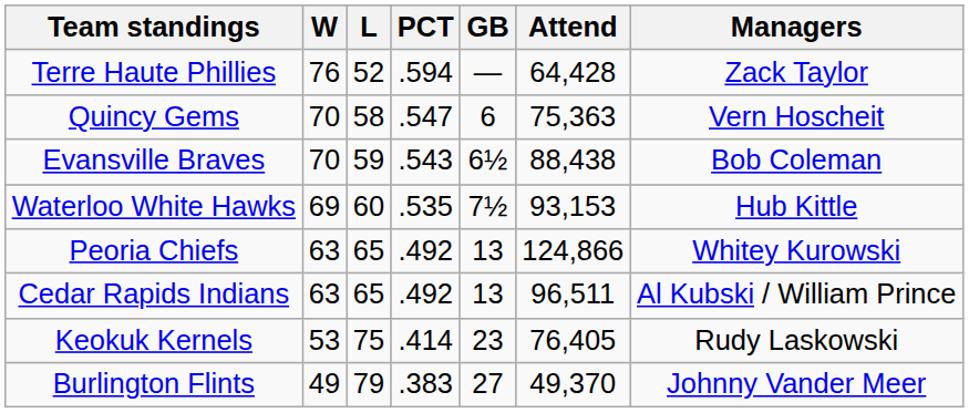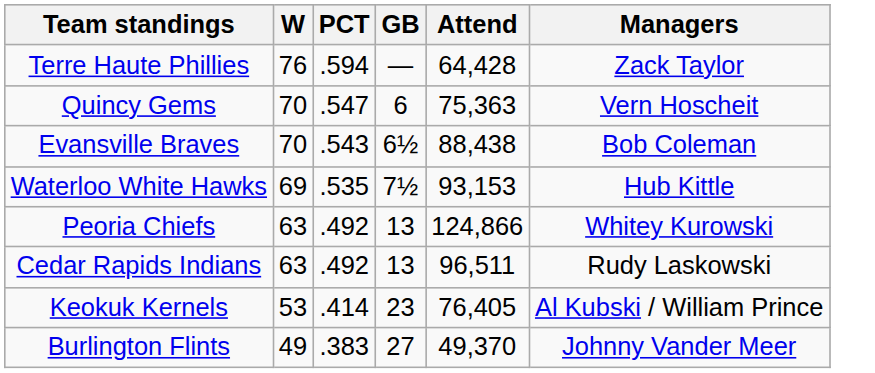 <table class="wikitable" style="text-align:center">
 <tr>
 <th>Team standings</th>
 <th>W</th>
-<th>L</th>
 <th>PCT</th>
 <th>GB</th>
 <th>Attend</th>
 <th>Managers</th>
 </tr>
 <tr align=center>
 <td><a href='#'>Terre Haute Phillies</a></td>
 <td>76</td>
-<td>52</td>
 <td>.594</td>
 <td>—</td>
 <td>64,428</td>
 <td><a href='#'>Zack Taylor</a></td>
 </tr>
 <tr align=center>
 <td><a href='#'>Quincy Gems</a></td>
 <td>70</td>
-<td>58</td>
 <td>.547</td>
 <td>6</td>
 <td>75,363</td>
 <td><a href='#'>Vern Hoscheit</a></td>
 </tr>
 <tr align=center>
 <td><a href='#'>Evansville Braves</a></td>
 <td>70</td>
-<td>59</td>
 <td>.543</td>
 <td>6½</td>
 <td>88,438</td>
 <td><a href='#'>Bob Coleman</a></td>
 </tr>
 <tr align=center>
 <td><a href='#'>Waterloo White Hawks</a></td>
 <td>69</td>
-<td>60</td>
 <td>.535</td>
 <td>7½</td>
 <td>93,153</td>
 <td><a href='#'>Hub Kittle</a></td>
 </tr>
 <tr align=center>
 <td><a href='#'>Peoria Chiefs</a></td>
 <td>63</td>
-<td>65</td>
 <td>.492</td>
 <td>13</td>
 <td>124,866</td>
 <td><a href='#'>Whitey Kurowski</a></td>
 </tr>
 <tr align=center>
 <td><a href='#'>Cedar Rapids Indians</a></td>
 <td>63</td>
-<td>65</td>
 <td>.492</td>
 <td>13</td>
 <td>96,511</td>
-<td><a href='#'>Al Kubski</a> / William Prince</td>
+<td>Rudy Laskowski</td>
 </tr>
 <tr align=center>
 <td><a href='#'>Keokuk Kernels</a></td>
 <td>53</td>
-<td>75</td>
 <td>.414</td>
 <td>23</td>
 <td>76,405</td>
-<td>Rudy Laskowski</td>
+<td><a href='#'>Al Kubski</a> / William Prince</td>
 </tr>
 <tr align=center>
 <td><a href='#'>Burlington Flints</a></td>
 <td>49</td>
-<td>79</td>
 <td>.383</td>
 <td>27</td>
 <td>49,370</td>
 <td><a href='#'>Johnny Vander Meer</a></td>
 </tr>
 </table>
